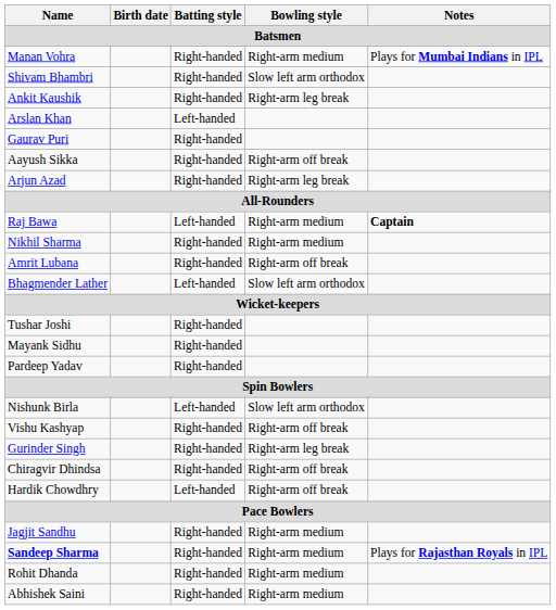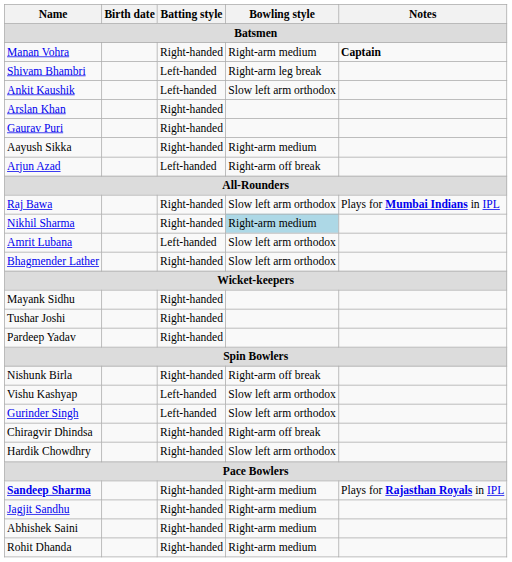 <table class="wikitable" style="font-size:95%;">
 <tr>
 <th align=center>Name</th>
 <th align=center>Birth date</th>
 <th align=center>Batting style</th>
 <th align=center>Bowling style</th>
 <th align=center>Notes</th>
 </tr>
 <tr>
 <th style="background: #DCDCDC" colspan="5" align="center">Batsmen</th>
 </tr>
 <tr>
 <td><a href='#'>Manan Vohra</a></td>
 <td></td>
 <td>Right-handed</td>
 <td>Right-arm medium</td>
-<td>Plays for <strong><a href='#'>Mumbai Indians</a></strong> in <a href='#'>IPL</a></td>
+<td><strong>Captain</strong></td>
 </tr>
 <tr>
 <td><a href='#'>Shivam Bhambri</a></td>
 <td></td>
-<td>Right-handed</td>
-<td>Slow left arm orthodox</td>
+<td>Left-handed</td>
+<td>Right-arm leg break</td>
 <td></td>
 </tr>
 <tr>
 <td><a href='#'>Ankit Kaushik</a></td>
 <td></td>
-<td>Right-handed</td>
-<td>Right-arm leg break</td>
+<td>Left-handed</td>
+<td>Slow left arm orthodox</td>
 <td></td>
 </tr>
 <tr>
 <td><a href='#'>Arslan Khan</a></td>
 <td></td>
-<td>Left-handed</td>
+<td>Right-handed</td>
 <td></td>
 <td></td>
 </tr>
 <tr>
 <td><a href='#'>Gaurav Puri</a></td>
 <td></td>
 <td>Right-handed</td>
 <td></td>
 <td></td>
 </tr>
 <tr>
 <td>Aayush Sikka</td>
 <td></td>
 <td>Right-handed</td>
-<td>Right-arm off break</td>
+<td>Right-arm medium</td>
 <td></td>
 </tr>
 <tr>
 <td><a href='#'>Arjun Azad</a></td>
 <td></td>
-<td>Right-handed</td>
-<td>Right-arm leg break</td>
+<td>Left-handed</td>
+<td>Right-arm off break</td>
 <td></td>
 </tr>
 <tr>
 <th style="background: #DCDCDC" colspan="5" align="center">All-Rounders</th>
 </tr>
 <tr>
 <td><a href='#'>Raj Bawa</a></td>
 <td></td>
-<td>Left-handed</td>
-<td>Right-arm medium</td>
-<td><strong>Captain</strong></td>
+<td>Right-handed</td>
+<td>Slow left arm orthodox</td>
+<td>Plays for <strong><a href='#'>Mumbai Indians</a></strong> in <a href='#'>IPL</a></td>
 </tr>
 <tr>
 <td><a href='#'>Nikhil Sharma</a></td>
 <td></td>
 <td>Right-handed</td>
-<td>Right-arm medium</td>
+<td style="background: lightblue;">Right-arm medium</td>
 <td></td>
 </tr>
 <tr>
 <td><a href='#'>Amrit Lubana</a></td>
 <td></td>
-<td>Right-handed</td>
-<td>Right-arm off break</td>
+<td>Left-handed</td>
+<td>Slow left arm orthodox</td>
 <td></td>
 </tr>
 <tr>
 <td><a href='#'>Bhagmender Lather</a></td>
 <td></td>
-<td>Left-handed</td>
+<td>Right-handed</td>
 <td>Slow left arm orthodox</td>
 <td></td>
 </tr>
 <tr>
 <th style="background: #DCDCDC" colspan="5" align="center">Wicket-keepers</th>
 </tr>
 <tr>
-<td>Tushar Joshi</td>
+<td>Mayank Sidhu</td>
 <td></td>
 <td>Right-handed</td>
 <td></td>
 <td></td>
 </tr>
 <tr>
-<td>Mayank Sidhu</td>
+<td>Tushar Joshi</td>
 <td></td>
 <td>Right-handed</td>
 <td></td>
 <td></td>
 </tr>
 <tr>
 <td>Pardeep Yadav</td>
 <td></td>
 <td>Right-handed</td>
 <td></td>
 <td></td>
 </tr>
 <tr>
 <th style="background: #DCDCDC" colspan="5" align="center">Spin Bowlers</th>
 </tr>
 <tr>
 <td>Nishunk Birla</td>
 <td></td>
+<td>Right-handed</td>
+<td>Right-arm off break</td>
+<td></td>
+</tr>
+<tr>
+<td>Vishu Kashyap</td>
+<td></td>
 <td>Left-handed</td>
 <td>Slow left arm orthodox</td>
 <td></td>
 </tr>
 <tr>
-<td>Vishu Kashyap</td>
-<td></td>
-<td>Right-handed</td>
-<td>Right-arm off break</td>
-<td></td>
-</tr>
-<tr>
 <td><a href='#'>Gurinder Singh</a></td>
 <td></td>
-<td>Right-handed</td>
-<td>Right-arm leg break</td>
+<td>Left-handed</td>
+<td>Slow left arm orthodox</td>
 <td></td>
 </tr>
 <tr>
 <td>Chiragvir Dhindsa</td>
 <td></td>
 <td>Right-handed</td>
 <td>Right-arm off break</td>
 <td></td>
 </tr>
 <tr>
 <td>Hardik Chowdhry</td>
 <td></td>
-<td>Left-handed</td>
-<td>Right-arm off break</td>
+<td>Right-handed</td>
+<td>Slow left arm orthodox</td>
 <td></td>
 </tr>
 <tr>
 <th style="background: #DCDCDC" colspan="5" align="center">Pace Bowlers</th>
-</tr>
-<tr>
-<td><a href='#'>Jagjit Sandhu</a></td>
-<td></td>
-<td>Right-handed</td>
-<td>Right-arm medium</td>
-<td></td>
 </tr>
 <tr>
 <td><strong><a href='#'>Sandeep Sharma</a></strong></td>
 <td></td>
 <td>Right-handed</td>
 <td>Right-arm medium</td>
 <td>Plays for <strong><a href='#'>Rajasthan Royals</a></strong> in <a href='#'>IPL</a></td>
 </tr>
 <tr>
-<td>Rohit Dhanda</td>
+<td><a href='#'>Jagjit Sandhu</a></td>
 <td></td>
 <td>Right-handed</td>
 <td>Right-arm medium</td>
 <td></td>
 </tr>
 <tr>
 <td>Abhishek Saini</td>
 <td></td>
 <td>Right-handed</td>
 <td>Right-arm medium</td>
 <td></td>
 </tr>
+<tr>
+<td>Rohit Dhanda</td>
+<td></td>
+<td>Right-handed</td>
+<td>Right-arm medium</td>
+<td></td>
+</tr>
 </table>
